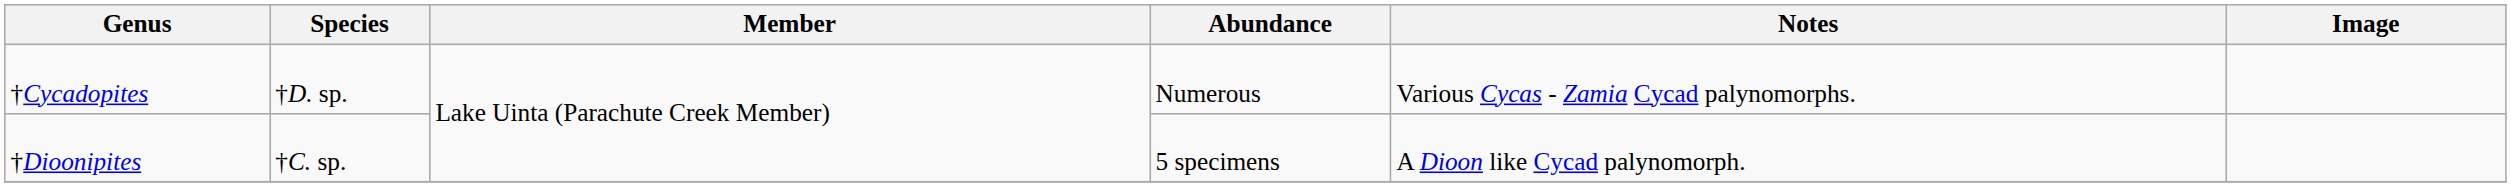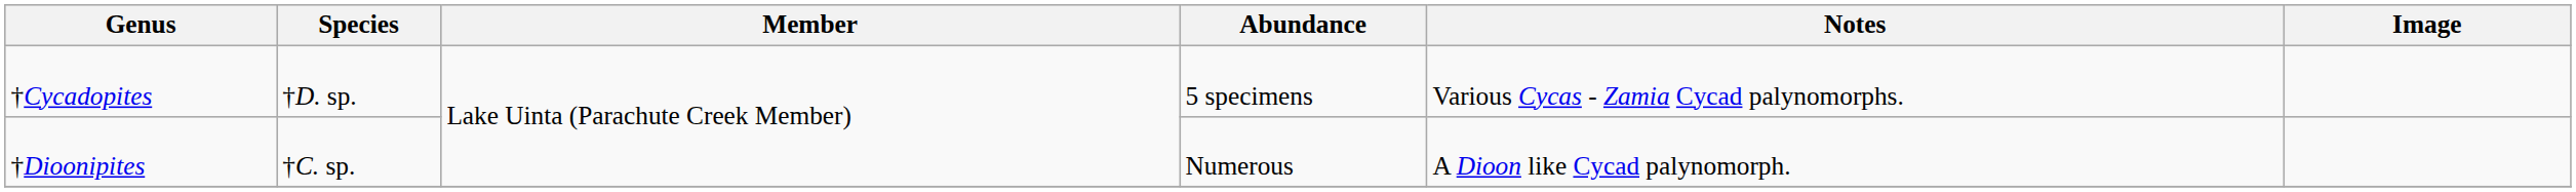 <table class="wikitable" style="margin:auto;width:100%;">
 <tr>
 <th>Genus</th>
 <th>Species</th>
 <th>Member</th>
 <th>Abundance</th>
 <th>Notes</th>
 <th width=170px>Image</th>
 </tr>
 <tr>
 <td><br>†<em><a href='#'>Cycadopites</a></em></td>
 <td><br>†<em>D.</em> sp.</td>
 <td rowspan=2>Lake Uinta (Parachute Creek Member)</td>
-<td><br>Numerous</td>
+<td><br>5 specimens</td>
 <td><br>Various <em><a href='#'>Cycas</a></em> - <em><a href='#'>Zamia</a></em> <a href='#'>Cycad</a> palynomorphs.</td>
 <td></td>
 </tr>
 <tr>
 <td><br>†<em><a href='#'>Dioonipites</a></em></td>
 <td><br>†<em>C.</em> sp.</td>
-<td><br>5 specimens</td>
+<td><br>Numerous</td>
 <td><br>A <em><a href='#'>Dioon</a></em> like <a href='#'>Cycad</a> palynomorph.</td>
 <td></td>
 </tr>
 <tr>
 </tr>
 </table>
